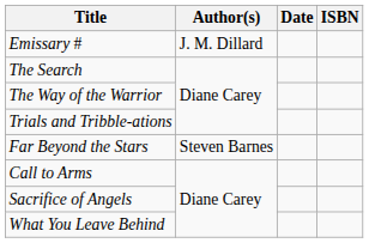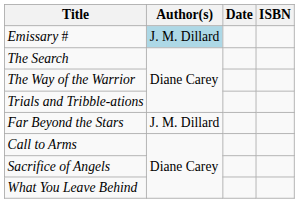 <table class="wikitable">
 <tr>
 <th>Title</th>
 <th>Author(s)</th>
 <th>Date</th>
 <th>ISBN</th>
 </tr>
 <tr>
 <td><em>Emissary</em> #</td>
-<td>J. M. Dillard</td>
+<td style="background: lightblue;">J. M. Dillard</td>
 <td></td>
 <td></td>
 </tr>
 <tr>
 <td><em>The Search</em></td>
 <td rowspan="3">Diane Carey</td>
 <td></td>
 <td></td>
 </tr>
 <tr>
 <td><em>The Way of the Warrior</em></td>
 <td></td>
 <td></td>
 </tr>
 <tr>
 <td><em>Trials and Tribble-ations</em></td>
 <td></td>
 <td></td>
 </tr>
 <tr>
 <td><em>Far Beyond the Stars</em></td>
-<td>Steven Barnes</td>
+<td>J. M. Dillard</td>
 <td></td>
 <td></td>
 </tr>
 <tr>
 <td><em>Call to Arms</em></td>
 <td rowspan="3">Diane Carey</td>
 <td></td>
 <td></td>
 </tr>
 <tr>
 <td><em>Sacrifice of Angels</em></td>
 <td></td>
 <td></td>
 </tr>
 <tr>
 <td><em>What You Leave Behind</em></td>
 <td></td>
 <td></td>
 </tr>
 </table>
